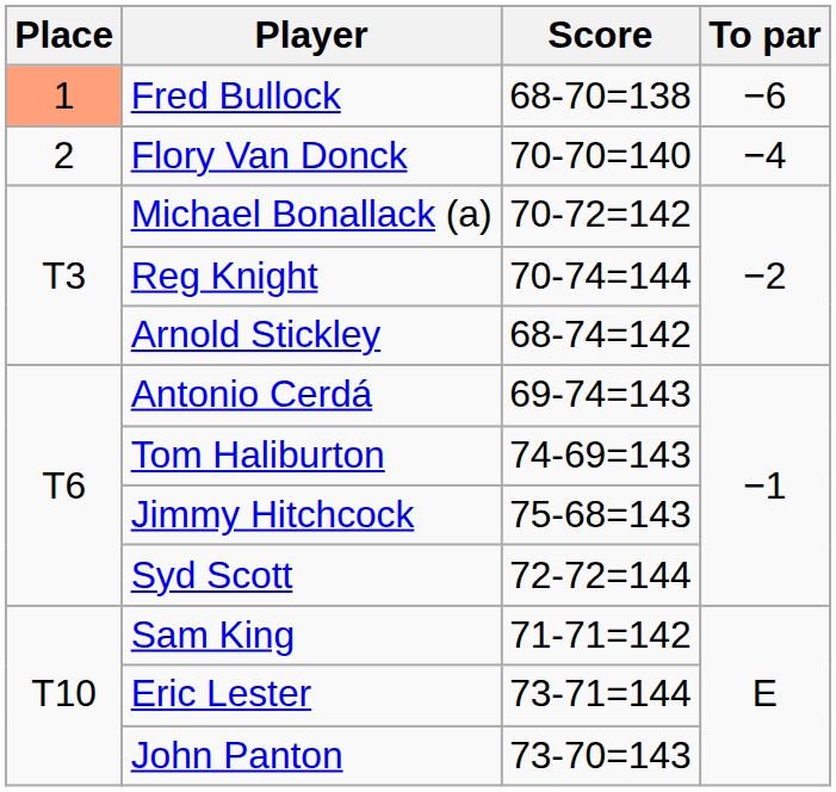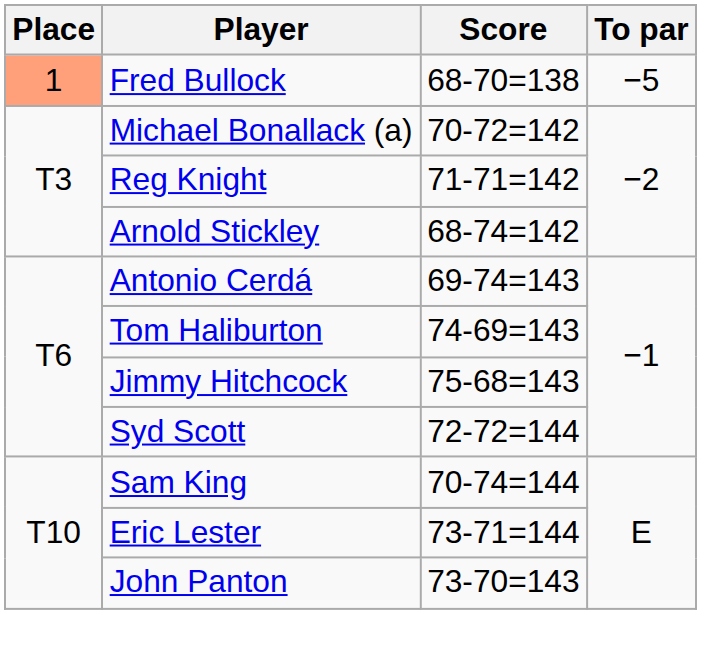 <table class="wikitable">
 <tr>
 <th>Place</th>
 <th>Player</th>
 <th>Score</th>
 <th>To par</th>
 </tr>
 <tr>
 <td align=center style="background: lightsalmon;">1</td>
 <td> <a href='#'>Fred Bullock</a></td>
 <td align=center>68-70=138</td>
-<td align=center>−6</td>
-</tr>
-<tr>
-<td align=center>2</td>
-<td> <a href='#'>Flory Van Donck</a></td>
-<td align=center>70-70=140</td>
-<td align=center>−4</td>
+<td align=center>−5</td>
 </tr>
 <tr>
 <td rowspan="3" align=center>T3</td>
 <td> <a href='#'>Michael Bonallack</a> (a)</td>
 <td align=center>70-72=142</td>
 <td rowspan="3" align=center>−2</td>
 </tr>
 <tr>
 <td> <a href='#'>Reg Knight</a></td>
-<td align=center>70-74=144</td>
+<td align=center>71-71=142</td>
 </tr>
 <tr>
 <td> <a href='#'>Arnold Stickley</a></td>
 <td align=center>68-74=142</td>
 </tr>
 <tr>
 <td rowspan="4" align=center>T6</td>
 <td> <a href='#'>Antonio Cerdá</a></td>
 <td align=center>69-74=143</td>
 <td rowspan="4" align=center>−1</td>
 </tr>
 <tr>
 <td> <a href='#'>Tom Haliburton</a></td>
 <td align=center>74-69=143</td>
 </tr>
 <tr>
 <td> <a href='#'>Jimmy Hitchcock</a></td>
 <td align=center>75-68=143</td>
 </tr>
 <tr>
 <td> <a href='#'>Syd Scott</a></td>
 <td align=center>72-72=144</td>
 </tr>
 <tr>
 <td rowspan="3" align=center>T10</td>
 <td> <a href='#'>Sam King</a></td>
-<td align=center>71-71=142</td>
+<td align=center>70-74=144</td>
 <td rowspan="3" align=center>E</td>
 </tr>
 <tr>
 <td> <a href='#'>Eric Lester</a></td>
 <td align=center>73-71=144</td>
 </tr>
 <tr>
 <td> <a href='#'>John Panton</a></td>
 <td align=center>73-70=143</td>
 </tr>
 </table>
